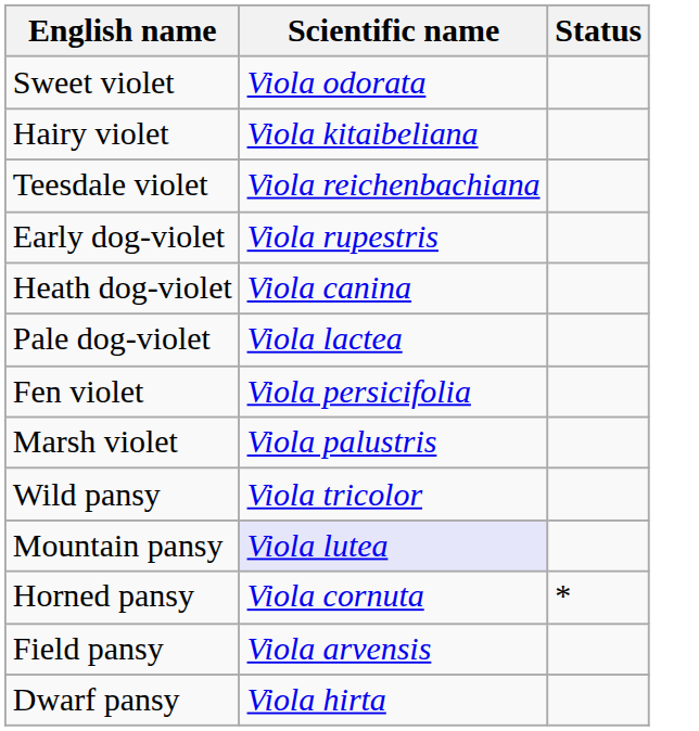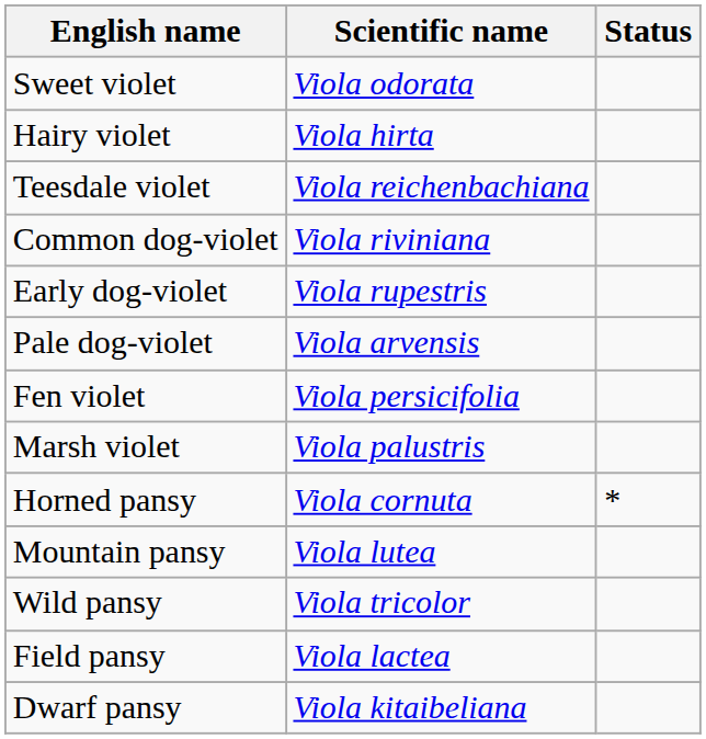 <table class="wikitable" |>
 <tr>
 <th>English name</th>
 <th>Scientific name</th>
 <th>Status</th>
 </tr>
 <tr>
 <td>Sweet violet</td>
 <td><em><a href='#'>Viola odorata</a></em></td>
 <td></td>
 </tr>
 <tr>
 <td>Hairy violet</td>
-<td><em><a href='#'>Viola kitaibeliana</a></em></td>
+<td><em><a href='#'>Viola hirta</a></em></td>
 <td></td>
 </tr>
 <tr>
 <td>Teesdale violet</td>
 <td><em><a href='#'>Viola reichenbachiana</a></em></td>
 <td></td>
 </tr>
 <tr>
+<td>Common dog-violet</td>
+<td><em><a href='#'>Viola riviniana</a></em></td>
+<td></td>
+</tr>
+<tr>
 <td>Early dog-violet</td>
 <td><em><a href='#'>Viola rupestris</a></em></td>
 <td></td>
 </tr>
 <tr>
-<td>Heath dog-violet</td>
-<td><em><a href='#'>Viola canina</a></em></td>
-<td></td>
-</tr>
-<tr>
 <td>Pale dog-violet</td>
-<td><em><a href='#'>Viola lactea</a></em></td>
+<td><em><a href='#'>Viola arvensis</a></em></td>
 <td></td>
 </tr>
 <tr>
 <td>Fen violet</td>
 <td><em><a href='#'>Viola persicifolia</a></em></td>
 <td></td>
 </tr>
 <tr>
 <td>Marsh violet</td>
 <td><em><a href='#'>Viola palustris</a></em></td>
 <td></td>
 </tr>
 <tr>
+<td>Horned pansy</td>
+<td><em><a href='#'>Viola cornuta</a></em></td>
+<td>*</td>
+</tr>
+<tr>
+<td>Mountain pansy</td>
+<td><em><a href='#'>Viola lutea</a></em></td>
+<td></td>
+</tr>
+<tr>
 <td>Wild pansy</td>
 <td><em><a href='#'>Viola tricolor</a></em></td>
 <td></td>
 </tr>
 <tr>
-<td>Mountain pansy</td>
-<td style="background: lavender;"><em><a href='#'>Viola lutea</a></em></td>
-<td></td>
-</tr>
-<tr>
-<td>Horned pansy</td>
-<td><em><a href='#'>Viola cornuta</a></em></td>
-<td>*</td>
-</tr>
-<tr>
 <td>Field pansy</td>
-<td><em><a href='#'>Viola arvensis</a></em></td>
+<td><em><a href='#'>Viola lactea</a></em></td>
 <td></td>
 </tr>
 <tr>
 <td>Dwarf pansy</td>
-<td><em><a href='#'>Viola hirta</a></em></td>
+<td><em><a href='#'>Viola kitaibeliana</a></em></td>
 <td></td>
 </tr>
 </table>
